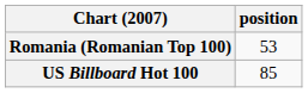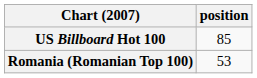 <table class="wikitable plainrowheaders" style="text-align:center">
 <tr>
 <th scope="col">Chart (2007)</th>
 <th scope="col">position</th>
 </tr>
 <tr>
+<th scope="row">US <em>Billboard</em> Hot 100</th>
+<td>85</td>
+</tr>
+<tr>
 <th scope="row">Romania (Romanian Top 100)</th>
 <td>53</td>
 </tr>
-<tr>
-<th scope="row">US <em>Billboard</em> Hot 100</th>
-<td>85</td>
-</tr>
 </table>
